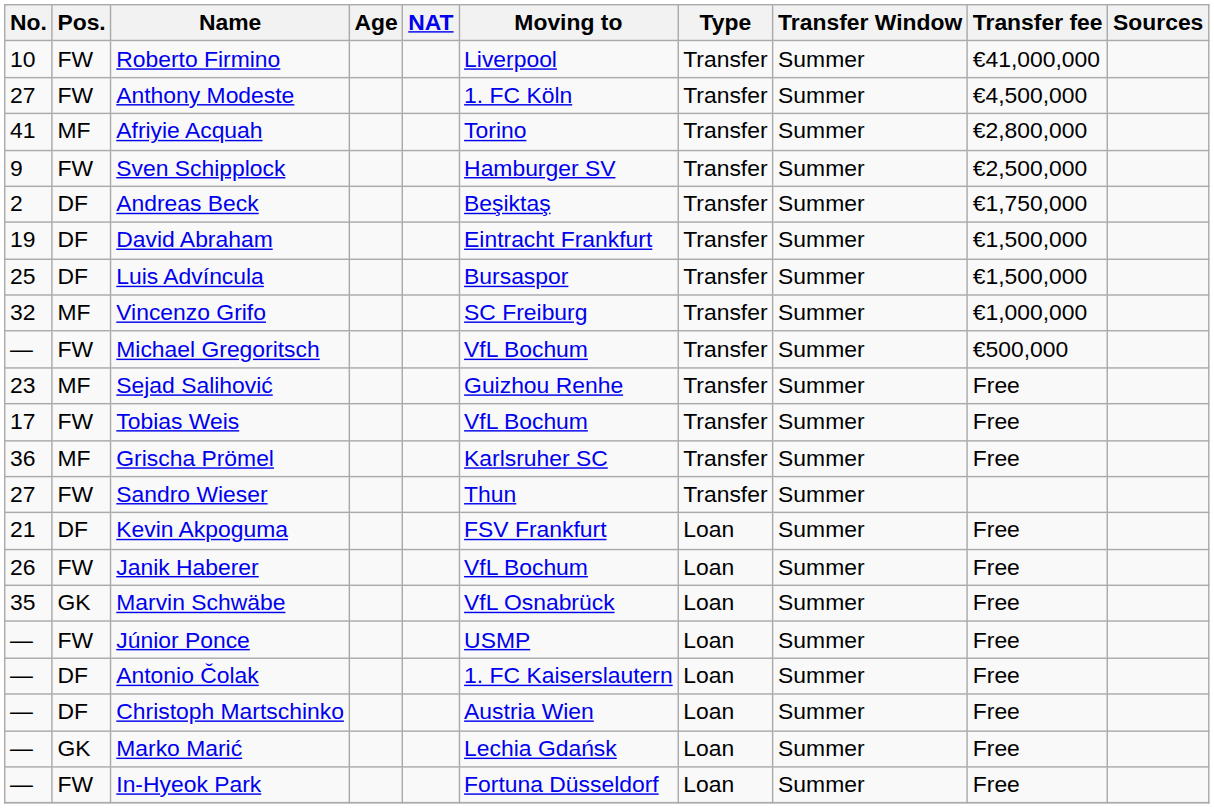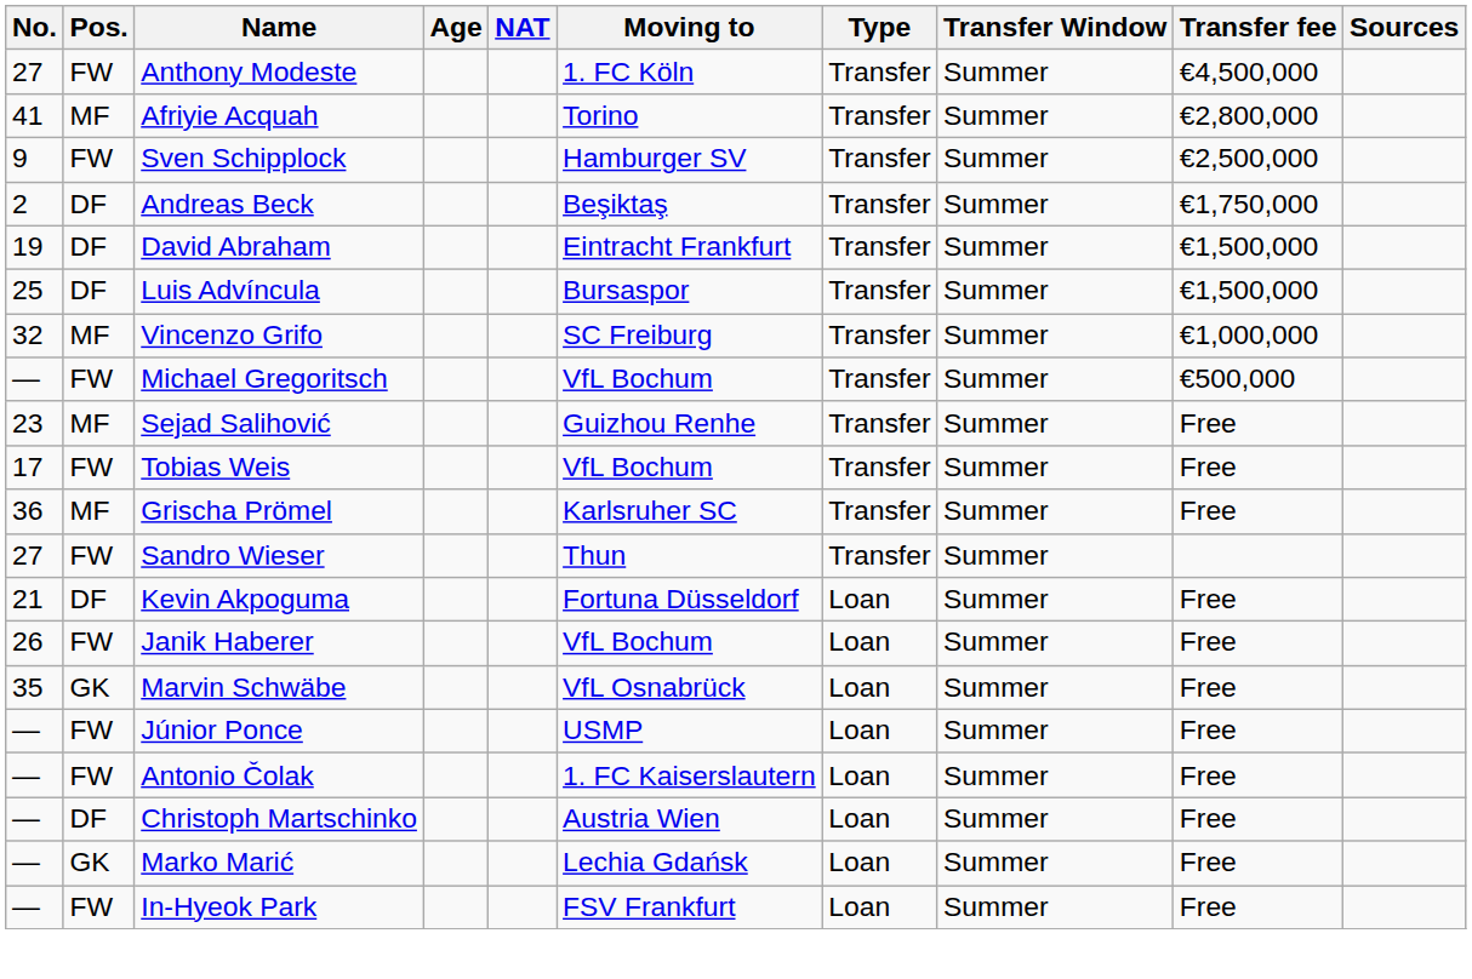 <table class="wikitable">
 <tr>
 <th>No.</th>
 <th>Pos.</th>
 <th>Name</th>
 <th>Age</th>
 <th><a href='#'>NAT</a></th>
 <th>Moving to</th>
 <th>Type</th>
 <th>Transfer Window</th>
 <th>Transfer fee</th>
 <th>Sources</th>
-</tr>
-<tr>
-<td>10</td>
-<td>FW</td>
-<td><a href='#'>Roberto Firmino</a></td>
-<td></td>
-<td></td>
-<td><a href='#'>Liverpool</a></td>
-<td>Transfer</td>
-<td>Summer</td>
-<td>€41,000,000</td>
-<td></td>
 </tr>
 <tr>
 <td>27</td>
 <td>FW</td>
 <td><a href='#'>Anthony Modeste</a></td>
 <td></td>
 <td></td>
 <td><a href='#'>1. FC Köln</a></td>
 <td>Transfer</td>
 <td>Summer</td>
 <td>€4,500,000</td>
 <td></td>
 </tr>
 <tr>
 <td>41</td>
 <td>MF</td>
 <td><a href='#'>Afriyie Acquah</a></td>
 <td></td>
 <td></td>
 <td><a href='#'>Torino</a></td>
 <td>Transfer</td>
 <td>Summer</td>
 <td>€2,800,000</td>
 <td></td>
 </tr>
 <tr>
 <td>9</td>
 <td>FW</td>
 <td><a href='#'>Sven Schipplock</a></td>
 <td></td>
 <td></td>
 <td><a href='#'>Hamburger SV</a></td>
 <td>Transfer</td>
 <td>Summer</td>
 <td>€2,500,000</td>
 <td></td>
 </tr>
 <tr>
 <td>2</td>
 <td>DF</td>
 <td><a href='#'>Andreas Beck</a></td>
 <td></td>
 <td></td>
 <td><a href='#'>Beşiktaş</a></td>
 <td>Transfer</td>
 <td>Summer</td>
 <td>€1,750,000</td>
 <td></td>
 </tr>
 <tr>
 <td>19</td>
 <td>DF</td>
 <td><a href='#'>David Abraham</a></td>
 <td></td>
 <td></td>
 <td><a href='#'>Eintracht Frankfurt</a></td>
 <td>Transfer</td>
 <td>Summer</td>
 <td>€1,500,000</td>
 <td></td>
 </tr>
 <tr>
 <td>25</td>
 <td>DF</td>
 <td><a href='#'>Luis Advíncula</a></td>
 <td></td>
 <td></td>
 <td><a href='#'>Bursaspor</a></td>
 <td>Transfer</td>
 <td>Summer</td>
 <td>€1,500,000</td>
 <td></td>
 </tr>
 <tr>
 <td>32</td>
 <td>MF</td>
 <td><a href='#'>Vincenzo Grifo</a></td>
 <td></td>
 <td></td>
 <td><a href='#'>SC Freiburg</a></td>
 <td>Transfer</td>
 <td>Summer</td>
 <td>€1,000,000</td>
 <td></td>
 </tr>
 <tr>
 <td>—</td>
 <td>FW</td>
 <td><a href='#'>Michael Gregoritsch</a></td>
 <td></td>
 <td></td>
 <td><a href='#'>VfL Bochum</a></td>
 <td>Transfer</td>
 <td>Summer</td>
 <td>€500,000</td>
 <td></td>
 </tr>
 <tr>
 <td>23</td>
 <td>MF</td>
 <td><a href='#'>Sejad Salihović</a></td>
 <td></td>
 <td></td>
 <td><a href='#'>Guizhou Renhe</a></td>
 <td>Transfer</td>
 <td>Summer</td>
 <td>Free</td>
 <td></td>
 </tr>
 <tr>
 <td>17</td>
 <td>FW</td>
 <td><a href='#'>Tobias Weis</a></td>
 <td></td>
 <td></td>
 <td><a href='#'>VfL Bochum</a></td>
 <td>Transfer</td>
 <td>Summer</td>
 <td>Free</td>
 <td></td>
 </tr>
 <tr>
 <td>36</td>
 <td>MF</td>
 <td><a href='#'>Grischa Prömel</a></td>
 <td></td>
 <td></td>
 <td><a href='#'>Karlsruher SC</a></td>
 <td>Transfer</td>
 <td>Summer</td>
 <td>Free</td>
 <td></td>
 </tr>
 <tr>
 <td>27</td>
 <td>FW</td>
 <td><a href='#'>Sandro Wieser</a></td>
 <td></td>
 <td></td>
 <td><a href='#'>Thun</a></td>
 <td>Transfer</td>
 <td>Summer</td>
 <td></td>
 <td></td>
 </tr>
 <tr>
 <td>21</td>
 <td>DF</td>
 <td><a href='#'>Kevin Akpoguma</a></td>
 <td></td>
 <td></td>
-<td><a href='#'>FSV Frankfurt</a></td>
+<td><a href='#'>Fortuna Düsseldorf</a></td>
 <td>Loan</td>
 <td>Summer</td>
 <td>Free</td>
 <td></td>
 </tr>
 <tr>
 <td>26</td>
 <td>FW</td>
 <td><a href='#'>Janik Haberer</a></td>
 <td></td>
 <td></td>
 <td><a href='#'>VfL Bochum</a></td>
 <td>Loan</td>
 <td>Summer</td>
 <td>Free</td>
 <td></td>
 </tr>
 <tr>
 <td>35</td>
 <td>GK</td>
 <td><a href='#'>Marvin Schwäbe</a></td>
 <td></td>
 <td></td>
 <td><a href='#'>VfL Osnabrück</a></td>
 <td>Loan</td>
 <td>Summer</td>
 <td>Free</td>
 <td></td>
 </tr>
 <tr>
 <td>—</td>
 <td>FW</td>
 <td><a href='#'>Júnior Ponce</a></td>
 <td></td>
 <td></td>
 <td><a href='#'>USMP</a></td>
 <td>Loan</td>
 <td>Summer</td>
 <td>Free</td>
 <td></td>
 </tr>
 <tr>
 <td>—</td>
-<td>DF</td>
+<td>FW</td>
 <td><a href='#'>Antonio Čolak</a></td>
 <td></td>
 <td></td>
 <td><a href='#'>1. FC Kaiserslautern</a></td>
 <td>Loan</td>
 <td>Summer</td>
 <td>Free</td>
 <td></td>
 </tr>
 <tr>
 <td>—</td>
 <td>DF</td>
 <td><a href='#'>Christoph Martschinko</a></td>
 <td></td>
 <td></td>
 <td><a href='#'>Austria Wien</a></td>
 <td>Loan</td>
 <td>Summer</td>
 <td>Free</td>
 <td></td>
 </tr>
 <tr>
 <td>—</td>
 <td>GK</td>
 <td><a href='#'>Marko Marić</a></td>
 <td></td>
 <td></td>
 <td><a href='#'>Lechia Gdańsk</a></td>
 <td>Loan</td>
 <td>Summer</td>
 <td>Free</td>
 <td></td>
 </tr>
 <tr>
 <td>—</td>
 <td>FW</td>
 <td><a href='#'>In-Hyeok Park</a></td>
 <td></td>
 <td></td>
-<td><a href='#'>Fortuna Düsseldorf</a></td>
+<td><a href='#'>FSV Frankfurt</a></td>
 <td>Loan</td>
 <td>Summer</td>
 <td>Free</td>
 <td></td>
 </tr>
 <tr>
 </tr>
 </table>
